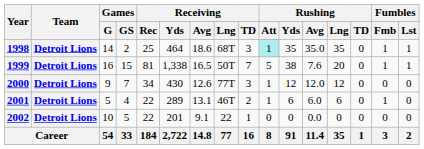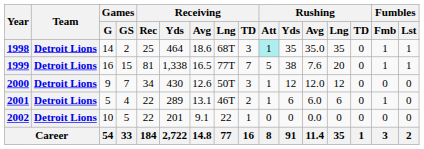 <table class="wikitable" style="text-align: center;">
 <tr>
 <th rowspan="2">Year</th>
 <th rowspan="2">Team</th>
 <th colspan="2">Games</th>
 <th colspan="5">Receiving</th>
 <th colspan="5">Rushing</th>
 <th colspan="5">Fumbles</th>
 </tr>
 <tr>
 <th>G</th>
 <th>GS</th>
 <th>Rec</th>
 <th>Yds</th>
 <th>Avg</th>
 <th>Lng</th>
 <th>TD</th>
 <th>Att</th>
 <th>Yds</th>
 <th>Avg</th>
 <th>Lng</th>
 <th>TD</th>
 <th>Fmb</th>
 <th>Lst</th>
 </tr>
 <tr>
 <th><a href='#'>1998</a></th>
 <th><a href='#'>Detroit Lions</a></th>
 <td>14</td>
 <td>2</td>
 <td>25</td>
 <td>464</td>
 <td>18.6</td>
 <td>68T</td>
 <td>3</td>
 <td style="background: paleturquoise;">1</td>
 <td>35</td>
 <td>35.0</td>
 <td>35</td>
 <td>0</td>
 <td>1</td>
 <td>1</td>
 </tr>
 <tr>
 <th><a href='#'>1999</a></th>
 <th><a href='#'>Detroit Lions</a></th>
 <td>16</td>
 <td>15</td>
 <td>81</td>
 <td>1,338</td>
 <td>16.5</td>
-<td>50T</td>
+<td>77T</td>
 <td>7</td>
 <td>5</td>
 <td>38</td>
 <td>7.6</td>
 <td>20</td>
 <td>0</td>
 <td>1</td>
 <td>1</td>
 </tr>
 <tr>
 <th><a href='#'>2000</a></th>
 <th><a href='#'>Detroit Lions</a></th>
 <td>9</td>
 <td>7</td>
 <td>34</td>
 <td>430</td>
 <td>12.6</td>
-<td>77T</td>
+<td>50T</td>
 <td>3</td>
 <td>1</td>
 <td>12</td>
 <td>12.0</td>
 <td>12</td>
 <td>0</td>
 <td>0</td>
 <td>0</td>
 </tr>
 <tr>
 <th><a href='#'>2001</a></th>
 <th><a href='#'>Detroit Lions</a></th>
 <td>5</td>
 <td>4</td>
 <td>22</td>
 <td>289</td>
 <td>13.1</td>
 <td>46T</td>
 <td>2</td>
 <td>1</td>
 <td>6</td>
 <td>6.0</td>
 <td>6</td>
 <td>0</td>
 <td>1</td>
 <td>0</td>
 </tr>
 <tr>
 <th><a href='#'>2002</a></th>
 <th><a href='#'>Detroit Lions</a></th>
 <td>10</td>
 <td>5</td>
 <td>22</td>
 <td>201</td>
 <td>9.1</td>
 <td>22</td>
 <td>1</td>
 <td>0</td>
 <td>0</td>
 <td>0.0</td>
 <td>0</td>
 <td>0</td>
 <td>0</td>
 <td>0</td>
 </tr>
 <tr>
 <th colspan="2">Career</th>
 <th>54</th>
 <th>33</th>
 <th>184</th>
 <th>2,722</th>
 <th>14.8</th>
 <th>77</th>
 <th>16</th>
 <th>8</th>
 <th>91</th>
 <th>11.4</th>
 <th>35</th>
 <th>1</th>
 <th>3</th>
 <th>2</th>
 </tr>
 </table>
